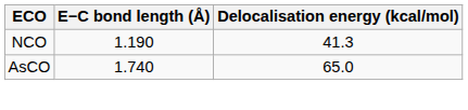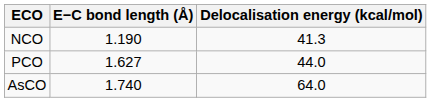 <table class="wikitable" style="margin-left: auto; margin-right: auto; border: none;">
 <tr>
 <th scope="col">ECO</th>
 <th scope="col">E−C bond length (Å)</th>
 <th scope="col">Delocalisation energy (kcal/mol)</th>
 </tr>
 <tr>
 <td style="text-align: center;">NCO</td>
 <td style="text-align: center;">1.190</td>
 <td style="text-align: center;">41.3</td>
 </tr>
 <tr>
+<td style="text-align: center;">PCO</td>
+<td style="text-align: center;">1.627</td>
+<td style="text-align: center;">44.0</td>
+</tr>
+<tr>
 <td style="text-align: center;">AsCO</td>
 <td style="text-align: center;">1.740</td>
-<td style="text-align: center;">65.0</td>
+<td style="text-align: center;">64.0</td>
 </tr>
 </table>
